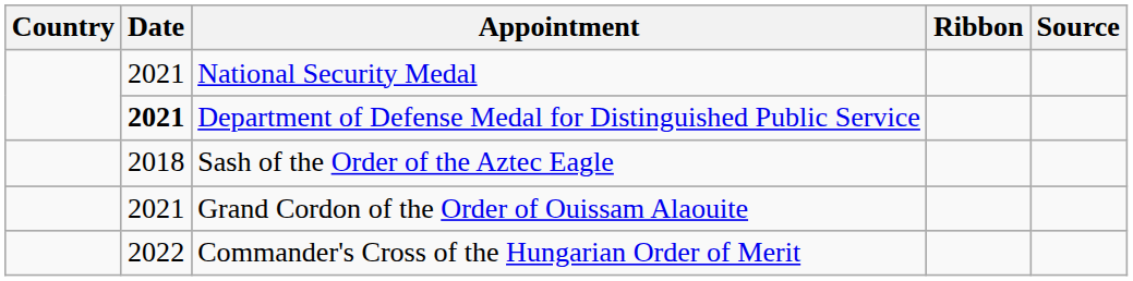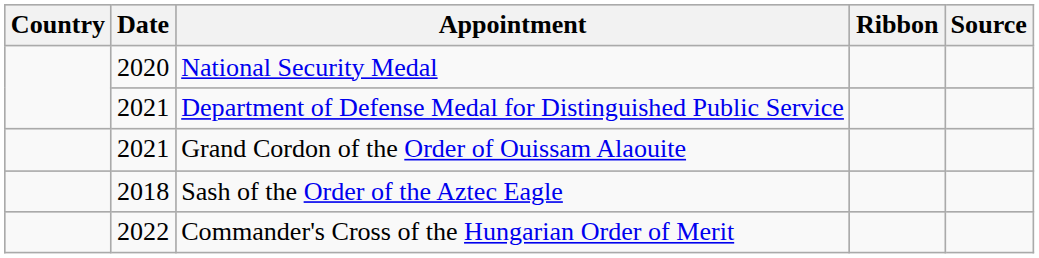 <table class="wikitable sortable">
 <tr>
 <th>Country</th>
 <th>Date</th>
 <th>Appointment</th>
 <th>Ribbon</th>
 <th>Source</th>
 </tr>
 <tr>
 <td rowspan="2"></td>
-<td>2021</td>
+<td>2020</td>
 <td><a href='#'>National Security Medal</a></td>
 <td></td>
 <td></td>
 </tr>
 <tr>
-<td><strong>2021</strong></td>
+<td>2021</td>
 <td><a href='#'>Department of Defense Medal for Distinguished Public Service</a></td>
+<td></td>
+<td></td>
+</tr>
+<tr>
+<td></td>
+<td>2021</td>
+<td>Grand Cordon of the <a href='#'>Order of Ouissam Alaouite</a></td>
 <td></td>
 <td></td>
 </tr>
 <tr>
 <td></td>
 <td>2018</td>
 <td>Sash of the <a href='#'>Order of the Aztec Eagle</a></td>
 <td></td>
 <td></td>
 </tr>
 <tr>
 <td></td>
-<td>2021</td>
-<td>Grand Cordon of the <a href='#'>Order of Ouissam Alaouite</a></td>
-<td></td>
-<td></td>
-</tr>
-<tr>
-<td></td>
 <td>2022</td>
 <td>Commander's Cross of the <a href='#'>Hungarian Order of Merit</a></td>
 <td></td>
 <td></td>
 </tr>
 </table>
